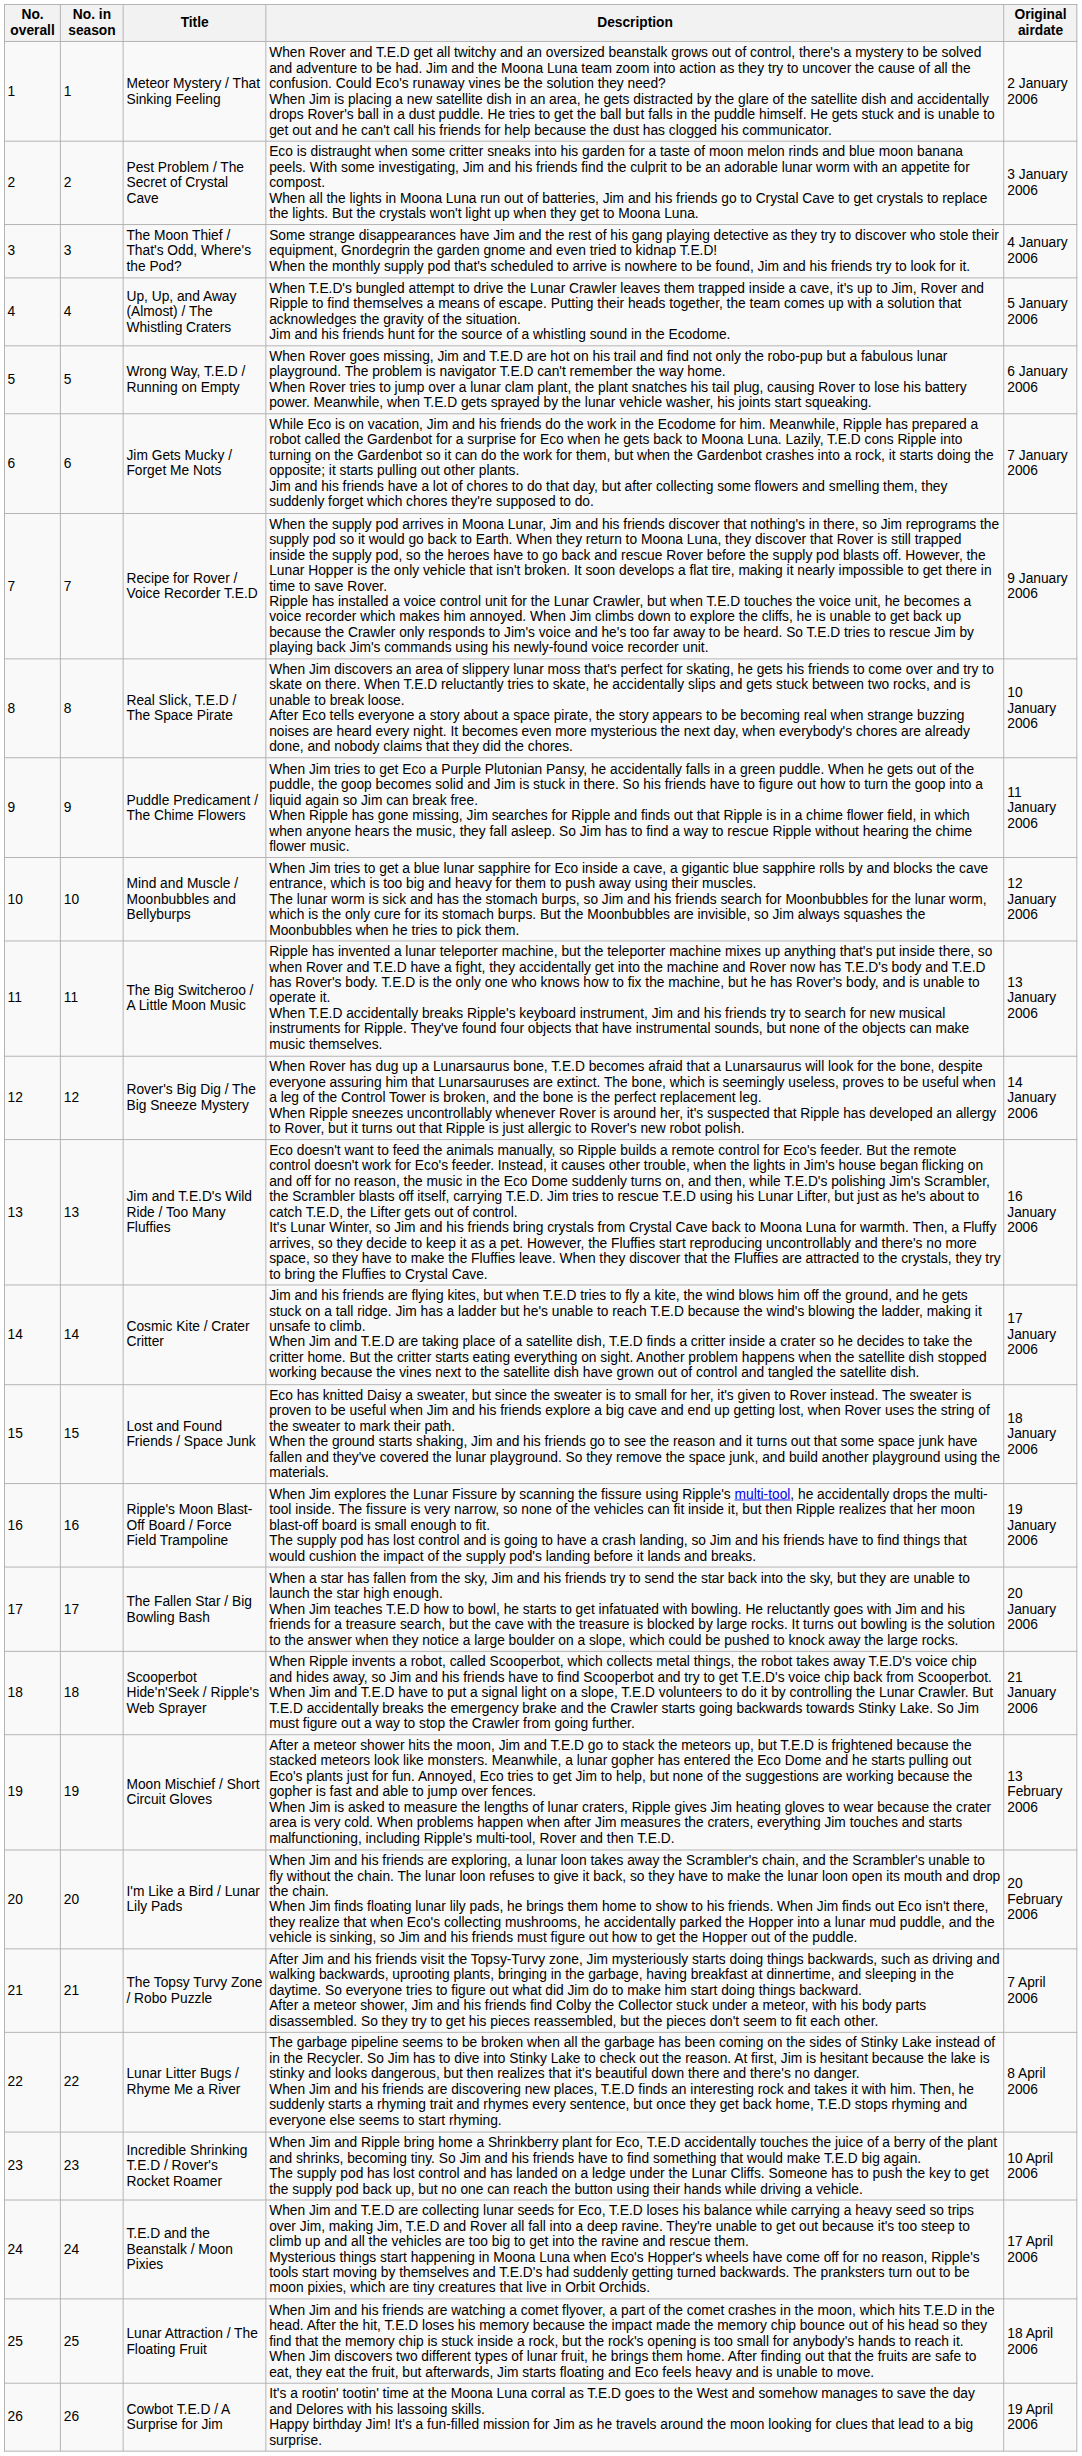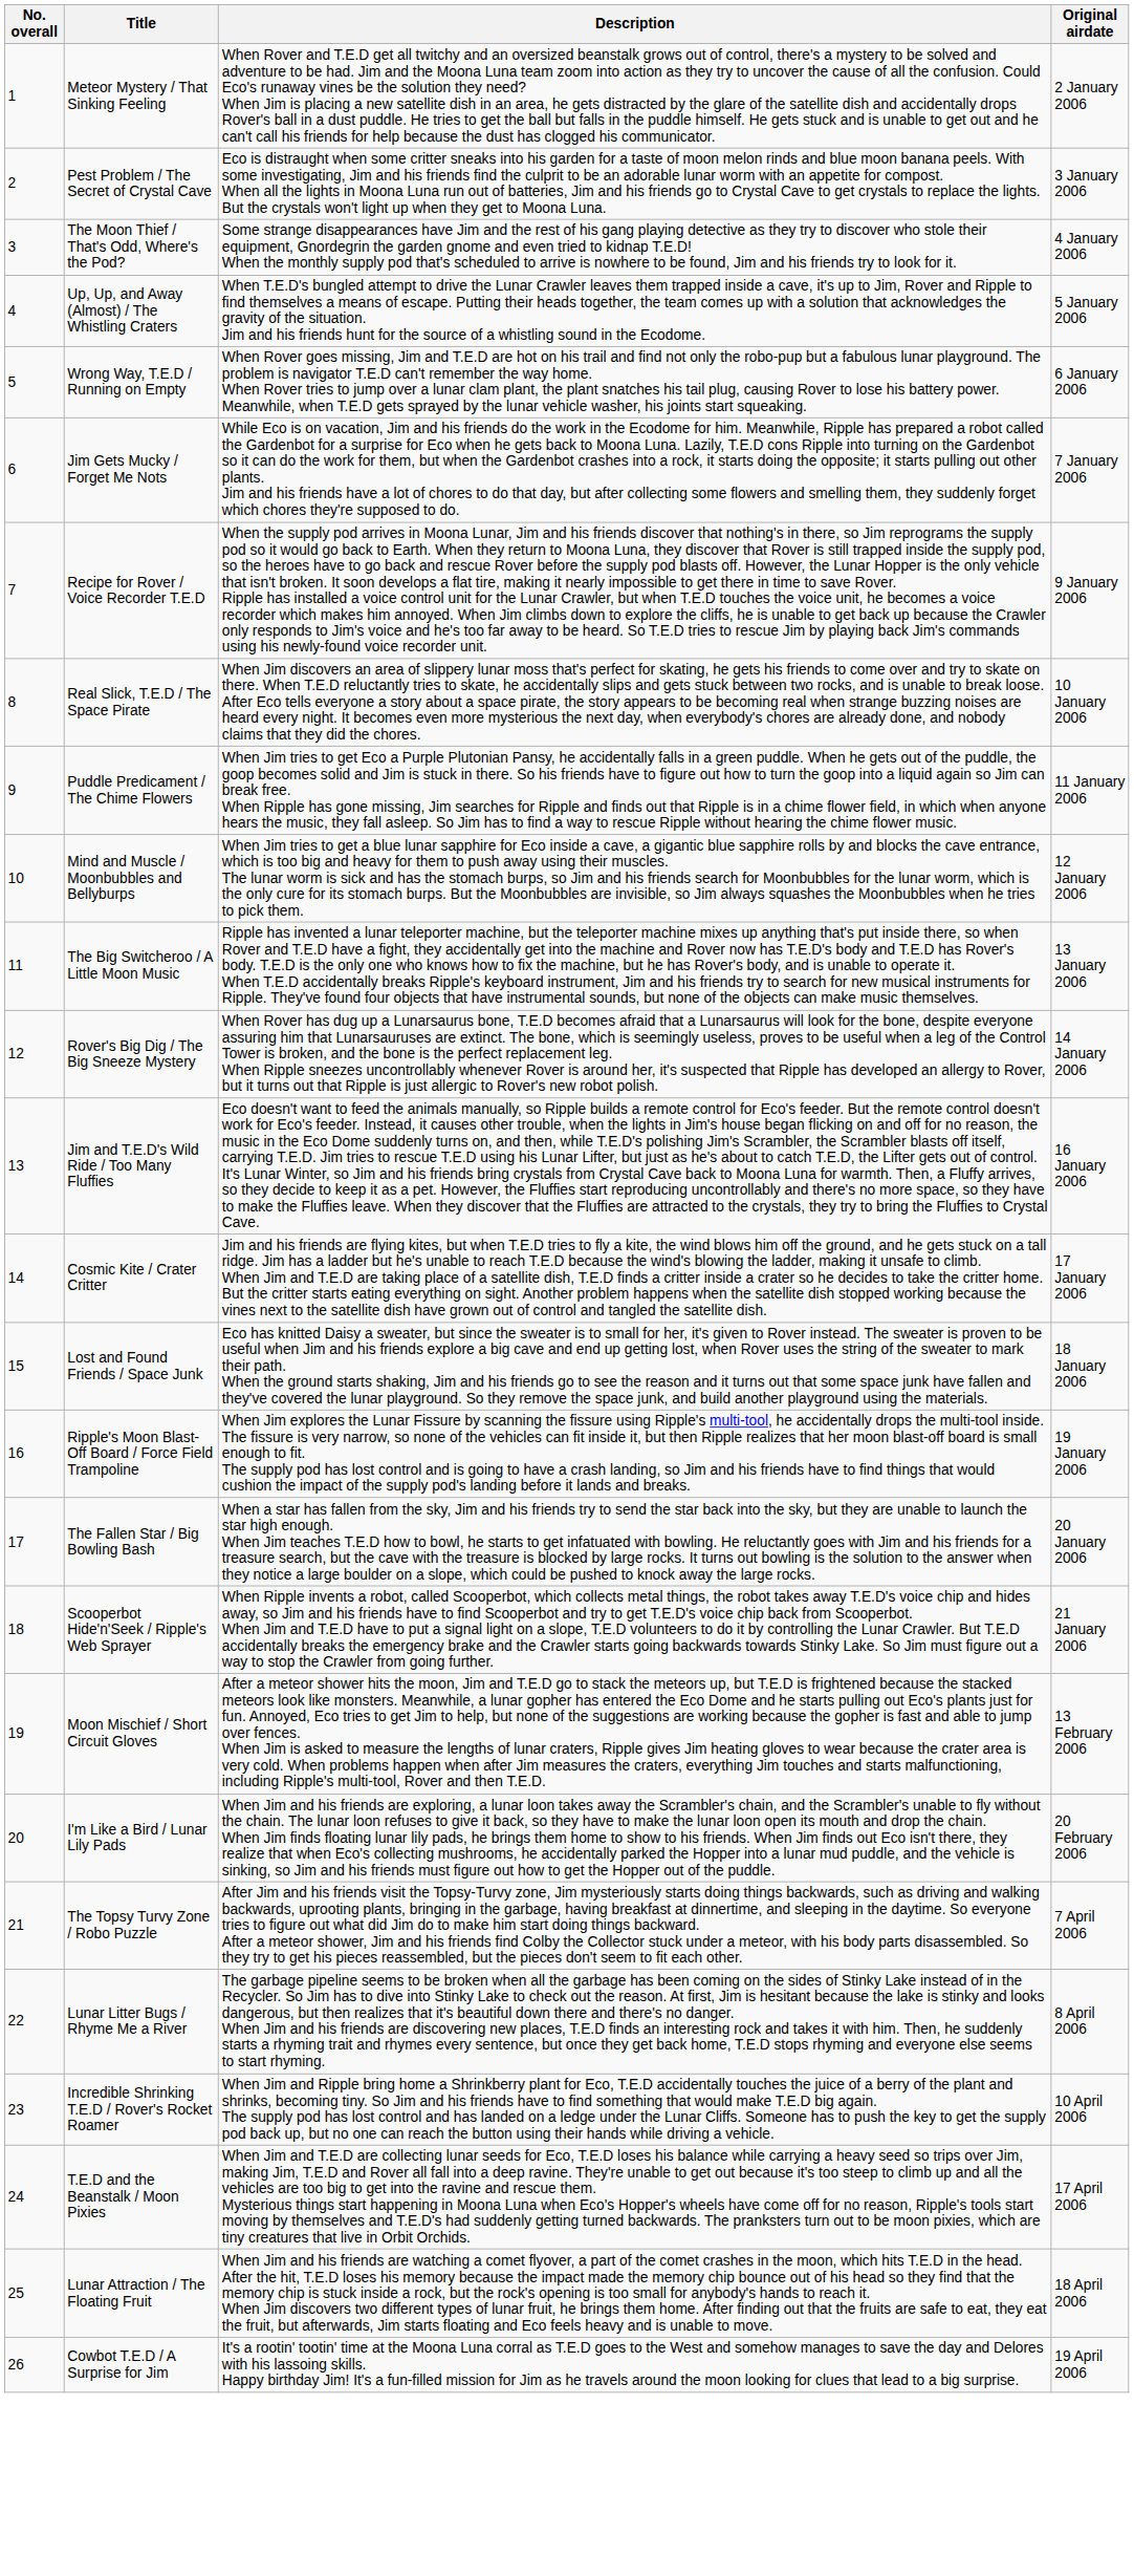 <table class="wikitable">
 <tr>
 <th>No. overall</th>
-<th>No. in season</th>
 <th>Title</th>
 <th>Description</th>
 <th>Original airdate</th>
 </tr>
 <tr>
-<td>1</td>
 <td>1</td>
 <td>Meteor Mystery / That Sinking Feeling</td>
 <td>When Rover and T.E.D get all twitchy and an oversized beanstalk grows out of control, there's a mystery to be solved and adventure to be had. Jim and the Moona Luna team zoom into action as they try to uncover the cause of all the confusion. Could Eco's runaway vines be the solution they need?<br>When Jim is placing a new satellite dish in an area, he gets distracted by the glare of the satellite dish and accidentally drops Rover's ball in a dust puddle. He tries to get the ball but falls in the puddle himself. He gets stuck and is unable to get out and he can't call his friends for help because the dust has clogged his communicator.</td>
 <td>2 January 2006</td>
 </tr>
 <tr>
 <td>2</td>
-<td>2</td>
 <td>Pest Problem / The Secret of Crystal Cave</td>
 <td>Eco is distraught when some critter sneaks into his garden for a taste of moon melon rinds and blue moon banana peels. With some investigating, Jim and his friends find the culprit to be an adorable lunar worm with an appetite for compost.<br>When all the lights in Moona Luna run out of batteries, Jim and his friends go to Crystal Cave to get crystals to replace the lights. But the crystals won't light up when they get to Moona Luna.</td>
 <td>3 January 2006</td>
 </tr>
 <tr>
-<td>3</td>
 <td>3</td>
 <td>The Moon Thief / That's Odd, Where's the Pod?</td>
 <td>Some strange disappearances have Jim and the rest of his gang playing detective as they try to discover who stole their equipment, Gnordegrin the garden gnome and even tried to kidnap T.E.D!<br>When the monthly supply pod that's scheduled to arrive is nowhere to be found, Jim and his friends try to look for it.</td>
 <td>4 January 2006</td>
 </tr>
 <tr>
 <td>4</td>
-<td>4</td>
 <td>Up, Up, and Away (Almost) / The Whistling Craters</td>
 <td>When T.E.D's bungled attempt to drive the Lunar Crawler leaves them trapped inside a cave, it's up to Jim, Rover and Ripple to find themselves a means of escape. Putting their heads together, the team comes up with a solution that acknowledges the gravity of the situation.<br>Jim and his friends hunt for the source of a whistling sound in the Ecodome.</td>
 <td>5 January 2006</td>
 </tr>
 <tr>
-<td>5</td>
 <td>5</td>
 <td>Wrong Way, T.E.D / Running on Empty</td>
 <td>When Rover goes missing, Jim and T.E.D are hot on his trail and find not only the robo-pup but a fabulous lunar playground. The problem is navigator T.E.D can't remember the way home.<br>When Rover tries to jump over a lunar clam plant, the plant snatches his tail plug, causing Rover to lose his battery power. Meanwhile, when T.E.D gets sprayed by the lunar vehicle washer, his joints start squeaking.</td>
 <td>6 January 2006</td>
 </tr>
 <tr>
 <td>6</td>
-<td>6</td>
 <td>Jim Gets Mucky / Forget Me Nots</td>
 <td>While Eco is on vacation, Jim and his friends do the work in the Ecodome for him. Meanwhile, Ripple has prepared a robot called the Gardenbot for a surprise for Eco when he gets back to Moona Luna. Lazily, T.E.D cons Ripple into turning on the Gardenbot so it can do the work for them, but when the Gardenbot crashes into a rock, it starts doing the opposite; it starts pulling out other plants.<br>Jim and his friends have a lot of chores to do that day, but after collecting some flowers and smelling them, they suddenly forget which chores they're supposed to do.</td>
 <td>7 January 2006</td>
 </tr>
 <tr>
-<td>7</td>
 <td>7</td>
 <td>Recipe for Rover / Voice Recorder T.E.D</td>
 <td>When the supply pod arrives in Moona Lunar, Jim and his friends discover that nothing's in there, so Jim reprograms the supply pod so it would go back to Earth. When they return to Moona Luna, they discover that Rover is still trapped inside the supply pod, so the heroes have to go back and rescue Rover before the supply pod blasts off. However, the Lunar Hopper is the only vehicle that isn't broken. It soon develops a flat tire, making it nearly impossible to get there in time to save Rover.<br>Ripple has installed a voice control unit for the Lunar Crawler, but when T.E.D touches the voice unit, he becomes a voice recorder which makes him annoyed. When Jim climbs down to explore the cliffs, he is unable to get back up because the Crawler only responds to Jim's voice and he's too far away to be heard. So T.E.D tries to rescue Jim by playing back Jim's commands using his newly-found voice recorder unit.</td>
 <td>9 January 2006</td>
 </tr>
 <tr>
 <td>8</td>
-<td>8</td>
 <td>Real Slick, T.E.D / The Space Pirate</td>
 <td>When Jim discovers an area of slippery lunar moss that's perfect for skating, he gets his friends to come over and try to skate on there. When T.E.D reluctantly tries to skate, he accidentally slips and gets stuck between two rocks, and is unable to break loose.<br>After Eco tells everyone a story about a space pirate, the story appears to be becoming real when strange buzzing noises are heard every night. It becomes even more mysterious the next day, when everybody's chores are already done, and nobody claims that they did the chores.</td>
 <td>10 January 2006</td>
 </tr>
 <tr>
-<td>9</td>
 <td>9</td>
 <td>Puddle Predicament / The Chime Flowers</td>
 <td>When Jim tries to get Eco a Purple Plutonian Pansy, he accidentally falls in a green puddle. When he gets out of the puddle, the goop becomes solid and Jim is stuck in there. So his friends have to figure out how to turn the goop into a liquid again so Jim can break free.<br>When Ripple has gone missing, Jim searches for Ripple and finds out that Ripple is in a chime flower field, in which when anyone hears the music, they fall asleep. So Jim has to find a way to rescue Ripple without hearing the chime flower music.</td>
 <td>11 January 2006</td>
 </tr>
 <tr>
 <td>10</td>
-<td>10</td>
 <td>Mind and Muscle / Moonbubbles and Bellyburps</td>
 <td>When Jim tries to get a blue lunar sapphire for Eco inside a cave, a gigantic blue sapphire rolls by and blocks the cave entrance, which is too big and heavy for them to push away using their muscles.<br>The lunar worm is sick and has the stomach burps, so Jim and his friends search for Moonbubbles for the lunar worm, which is the only cure for its stomach burps. But the Moonbubbles are invisible, so Jim always squashes the Moonbubbles when he tries to pick them.</td>
 <td>12 January 2006</td>
 </tr>
 <tr>
-<td>11</td>
 <td>11</td>
 <td>The Big Switcheroo / A Little Moon Music</td>
 <td>Ripple has invented a lunar teleporter machine, but the teleporter machine mixes up anything that's put inside there, so when Rover and T.E.D have a fight, they accidentally get into the machine and Rover now has T.E.D's body and T.E.D has Rover's body. T.E.D is the only one who knows how to fix the machine, but he has Rover's body, and is unable to operate it.<br>When T.E.D accidentally breaks Ripple's keyboard instrument, Jim and his friends try to search for new musical instruments for Ripple. They've found four objects that have instrumental sounds, but none of the objects can make music themselves.</td>
 <td>13 January 2006</td>
 </tr>
 <tr>
 <td>12</td>
-<td>12</td>
 <td>Rover's Big Dig / The Big Sneeze Mystery</td>
 <td>When Rover has dug up a Lunarsaurus bone, T.E.D becomes afraid that a Lunarsaurus will look for the bone, despite everyone assuring him that Lunarsauruses are extinct. The bone, which is seemingly useless, proves to be useful when a leg of the Control Tower is broken, and the bone is the perfect replacement leg.<br>When Ripple sneezes uncontrollably whenever Rover is around her, it's suspected that Ripple has developed an allergy to Rover, but it turns out that Ripple is just allergic to Rover's new robot polish.</td>
 <td>14 January 2006</td>
 </tr>
 <tr>
-<td>13</td>
 <td>13</td>
 <td>Jim and T.E.D's Wild Ride / Too Many Fluffies</td>
 <td>Eco doesn't want to feed the animals manually, so Ripple builds a remote control for Eco's feeder. But the remote control doesn't work for Eco's feeder. Instead, it causes other trouble, when the lights in Jim's house began flicking on and off for no reason, the music in the Eco Dome suddenly turns on, and then, while T.E.D's polishing Jim's Scrambler, the Scrambler blasts off itself, carrying T.E.D. Jim tries to rescue T.E.D using his Lunar Lifter, but just as he's about to catch T.E.D, the Lifter gets out of control.<br> It's Lunar Winter, so Jim and his friends bring crystals from Crystal Cave back to Moona Luna for warmth. Then, a Fluffy arrives, so they decide to keep it as a pet. However, the Fluffies start reproducing uncontrollably and there's no more space, so they have to make the Fluffies leave. When they discover that the Fluffies are attracted to the crystals, they try to bring the Fluffies to Crystal Cave.</td>
 <td>16 January 2006</td>
 </tr>
 <tr>
 <td>14</td>
-<td>14</td>
 <td>Cosmic Kite / Crater Critter</td>
 <td>Jim and his friends are flying kites, but when T.E.D tries to fly a kite, the wind blows him off the ground, and he gets stuck on a tall ridge. Jim has a ladder but he's unable to reach T.E.D because the wind's blowing the ladder, making it unsafe to climb.<br>When Jim and T.E.D are taking place of a satellite dish, T.E.D finds a critter inside a crater so he decides to take the critter home. But the critter starts eating everything on sight. Another problem happens when the satellite dish stopped working because the vines next to the satellite dish have grown out of control and tangled the satellite dish.</td>
 <td>17 January 2006</td>
 </tr>
 <tr>
-<td>15</td>
 <td>15</td>
 <td>Lost and Found Friends / Space Junk</td>
 <td>Eco has knitted Daisy a sweater, but since the sweater is to small for her, it's given to Rover instead. The sweater is proven to be useful when Jim and his friends explore a big cave and end up getting lost, when Rover uses the string of the sweater to mark their path.<br>When the ground starts shaking, Jim and his friends go to see the reason and it turns out that some space junk have fallen and they've covered the lunar playground. So they remove the space junk, and build another playground using the materials.</td>
 <td>18 January 2006</td>
 </tr>
 <tr>
 <td>16</td>
-<td>16</td>
 <td>Ripple's Moon Blast-Off Board / Force Field Trampoline</td>
 <td>When Jim explores the Lunar Fissure by scanning the fissure using Ripple's <a href='#'>multi-tool</a>, he accidentally drops the multi-tool inside. The fissure is very narrow, so none of the vehicles can fit inside it, but then Ripple realizes that her moon blast-off board is small enough to fit.<br>The supply pod has lost control and is going to have a crash landing, so Jim and his friends have to find things that would cushion the impact of the supply pod's landing before it lands and breaks.</td>
 <td>19 January 2006</td>
 </tr>
 <tr>
-<td>17</td>
 <td>17</td>
 <td>The Fallen Star / Big Bowling Bash</td>
 <td>When a star has fallen from the sky, Jim and his friends try to send the star back into the sky, but they are unable to launch the star high enough.<br>When Jim teaches T.E.D how to bowl, he starts to get infatuated with bowling. He reluctantly goes with Jim and his friends for a treasure search, but the cave with the treasure is blocked by large rocks. It turns out bowling is the solution to the answer when they notice a large boulder on a slope, which could be pushed to knock away the large rocks.</td>
 <td>20 January 2006</td>
 </tr>
 <tr>
 <td>18</td>
-<td>18</td>
 <td>Scooperbot Hide'n'Seek / Ripple's Web Sprayer</td>
 <td>When Ripple invents a robot, called Scooperbot, which collects metal things, the robot takes away T.E.D's voice chip and hides away, so Jim and his friends have to find Scooperbot and try to get T.E.D's voice chip back from Scooperbot.<br>When Jim and T.E.D have to put a signal light on a slope, T.E.D volunteers to do it by controlling the Lunar Crawler. But T.E.D accidentally breaks the emergency brake and the Crawler starts going backwards towards Stinky Lake. So Jim must figure out a way to stop the Crawler from going further.</td>
 <td>21 January 2006</td>
 </tr>
 <tr>
-<td>19</td>
 <td>19</td>
 <td>Moon Mischief / Short Circuit Gloves</td>
 <td>After a meteor shower hits the moon, Jim and T.E.D go to stack the meteors up, but T.E.D is frightened because the stacked meteors look like monsters. Meanwhile, a lunar gopher has entered the Eco Dome and he starts pulling out Eco's plants just for fun. Annoyed, Eco tries to get Jim to help, but none of the suggestions are working because the gopher is fast and able to jump over fences.<br>When Jim is asked to measure the lengths of lunar craters, Ripple gives Jim heating gloves to wear because the crater area is very cold. When problems happen when after Jim measures the craters, everything Jim touches and starts malfunctioning, including Ripple's multi-tool, Rover and then T.E.D.</td>
 <td>13 February 2006</td>
 </tr>
 <tr>
 <td>20</td>
-<td>20</td>
 <td>I'm Like a Bird / Lunar Lily Pads</td>
 <td>When Jim and his friends are exploring, a lunar loon takes away the Scrambler's chain, and the Scrambler's unable to fly without the chain. The lunar loon refuses to give it back, so they have to make the lunar loon open its mouth and drop the chain.<br>When Jim finds floating lunar lily pads, he brings them home to show to his friends. When Jim finds out Eco isn't there, they realize that when Eco's collecting mushrooms, he accidentally parked the Hopper into a lunar mud puddle, and the vehicle is sinking, so Jim and his friends must figure out how to get the Hopper out of the puddle.</td>
 <td>20 February 2006</td>
 </tr>
 <tr>
-<td>21</td>
 <td>21</td>
 <td>The Topsy Turvy Zone / Robo Puzzle</td>
 <td>After Jim and his friends visit the Topsy-Turvy zone, Jim mysteriously starts doing things backwards, such as driving and walking backwards, uprooting plants, bringing in the garbage, having breakfast at dinnertime, and sleeping in the daytime. So everyone tries to figure out what did Jim do to make him start doing things backward.<br>After a meteor shower, Jim and his friends find Colby the Collector stuck under a meteor, with his body parts disassembled. So they try to get his pieces reassembled, but the pieces don't seem to fit each other.</td>
 <td>7 April 2006</td>
 </tr>
 <tr>
 <td>22</td>
-<td>22</td>
 <td>Lunar Litter Bugs / Rhyme Me a River</td>
 <td>The garbage pipeline seems to be broken when all the garbage has been coming on the sides of Stinky Lake instead of in the Recycler. So Jim has to dive into Stinky Lake to check out the reason. At first, Jim is hesitant because the lake is stinky and looks dangerous, but then realizes that it's beautiful down there and there's no danger.<br>When Jim and his friends are discovering new places, T.E.D finds an interesting rock and takes it with him. Then, he suddenly starts a rhyming trait and rhymes every sentence, but once they get back home, T.E.D stops rhyming and everyone else seems to start rhyming.</td>
 <td>8 April 2006</td>
 </tr>
 <tr>
-<td>23</td>
 <td>23</td>
 <td>Incredible Shrinking T.E.D / Rover's Rocket Roamer</td>
 <td>When Jim and Ripple bring home a Shrinkberry plant for Eco, T.E.D accidentally touches the juice of a berry of the plant and shrinks, becoming tiny. So Jim and his friends have to find something that would make T.E.D big again.<br>The supply pod has lost control and has landed on a ledge under the Lunar Cliffs. Someone has to push the key to get the supply pod back up, but no one can reach the button using their hands while driving a vehicle.</td>
 <td>10 April 2006</td>
 </tr>
 <tr>
 <td>24</td>
-<td>24</td>
 <td>T.E.D and the Beanstalk / Moon Pixies</td>
 <td>When Jim and T.E.D are collecting lunar seeds for Eco, T.E.D loses his balance while carrying a heavy seed so trips over Jim, making Jim, T.E.D and Rover all fall into a deep ravine. They're unable to get out because it's too steep to climb up and all the vehicles are too big to get into the ravine and rescue them.<br>Mysterious things start happening in Moona Luna when Eco's Hopper's wheels have come off for no reason, Ripple's tools start moving by themselves and T.E.D's had suddenly getting turned backwards. The pranksters turn out to be moon pixies, which are tiny creatures that live in Orbit Orchids.</td>
 <td>17 April 2006</td>
 </tr>
 <tr>
-<td>25</td>
 <td>25</td>
 <td>Lunar Attraction / The Floating Fruit</td>
 <td>When Jim and his friends are watching a comet flyover, a part of the comet crashes in the moon, which hits T.E.D in the head. After the hit, T.E.D loses his memory because the impact made the memory chip bounce out of his head so they find that the memory chip is stuck inside a rock, but the rock's opening is too small for anybody's hands to reach it.<br>When Jim discovers two different types of lunar fruit, he brings them home. After finding out that the fruits are safe to eat, they eat the fruit, but afterwards, Jim starts floating and Eco feels heavy and is unable to move.</td>
 <td>18 April 2006</td>
 </tr>
 <tr>
 <td>26</td>
-<td>26</td>
 <td>Cowbot T.E.D / A Surprise for Jim</td>
 <td>It's a rootin' tootin' time at the Moona Luna corral as T.E.D goes to the West and somehow manages to save the day and Delores with his lassoing skills.<br>Happy birthday Jim! It's a fun-filled mission for Jim as he travels around the moon looking for clues that lead to a big surprise.</td>
 <td>19 April 2006</td>
 </tr>
 </table>
